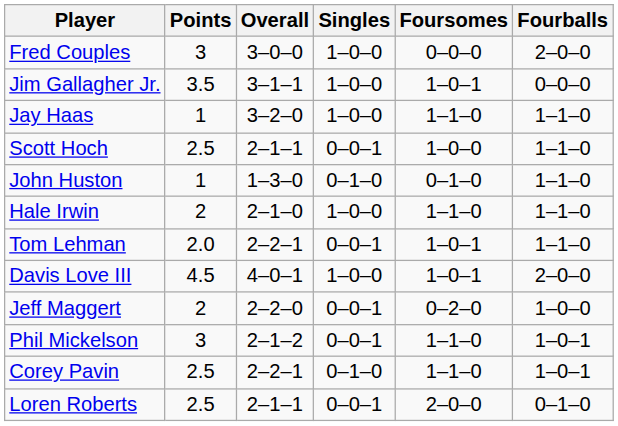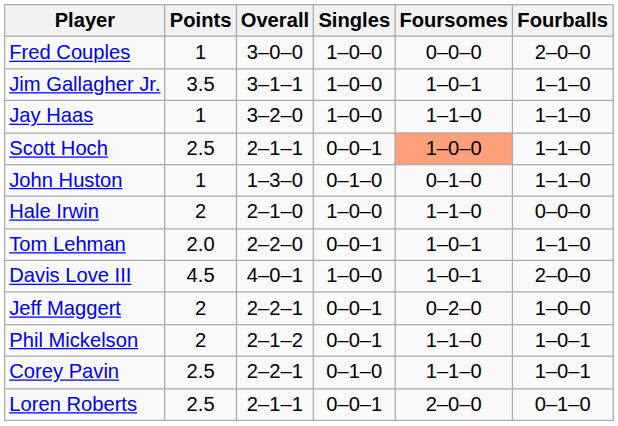 <table class="wikitable sortable" style="text-align:center">
 <tr>
 <th>Player</th>
 <th>Points</th>
 <th>Overall</th>
 <th>Singles</th>
 <th>Foursomes</th>
 <th>Fourballs</th>
 </tr>
 <tr>
 <td align=left><a href='#'>Fred Couples</a></td>
-<td>3</td>
+<td>1</td>
 <td>3–0–0</td>
 <td>1–0–0</td>
 <td>0–0–0</td>
 <td>2–0–0</td>
 </tr>
 <tr>
 <td align=left><a href='#'>Jim Gallagher Jr.</a></td>
 <td>3.5</td>
 <td>3–1–1</td>
 <td>1–0–0</td>
 <td>1–0–1</td>
-<td>0–0–0</td>
+<td>1–1–0</td>
 </tr>
 <tr>
 <td align=left><a href='#'>Jay Haas</a></td>
 <td>1</td>
 <td>3–2–0</td>
 <td>1–0–0</td>
 <td>1–1–0</td>
 <td>1–1–0</td>
 </tr>
 <tr>
 <td align=left><a href='#'>Scott Hoch</a></td>
 <td>2.5</td>
 <td>2–1–1</td>
 <td>0–0–1</td>
-<td>1–0–0</td>
+<td style="background: lightsalmon;">1–0–0</td>
 <td>1–1–0</td>
 </tr>
 <tr>
 <td align=left><a href='#'>John Huston</a></td>
 <td>1</td>
 <td>1–3–0</td>
 <td>0–1–0</td>
 <td>0–1–0</td>
 <td>1–1–0</td>
 </tr>
 <tr>
 <td align=left><a href='#'>Hale Irwin</a></td>
 <td>2</td>
 <td>2–1–0</td>
 <td>1–0–0</td>
 <td>1–1–0</td>
-<td>1–1–0</td>
+<td>0–0–0</td>
 </tr>
 <tr>
 <td align=left><a href='#'>Tom Lehman</a></td>
 <td>2.0</td>
-<td>2–2–1</td>
+<td>2–2–0</td>
 <td>0–0–1</td>
 <td>1–0–1</td>
 <td>1–1–0</td>
 </tr>
 <tr>
 <td align=left><a href='#'>Davis Love III</a></td>
 <td>4.5</td>
 <td>4–0–1</td>
 <td>1–0–0</td>
 <td>1–0–1</td>
 <td>2–0–0</td>
 </tr>
 <tr>
 <td align=left><a href='#'>Jeff Maggert</a></td>
 <td>2</td>
-<td>2–2–0</td>
+<td>2–2–1</td>
 <td>0–0–1</td>
 <td>0–2–0</td>
 <td>1–0–0</td>
 </tr>
 <tr>
 <td align=left><a href='#'>Phil Mickelson</a></td>
-<td>3</td>
+<td>2</td>
 <td>2–1–2</td>
 <td>0–0–1</td>
 <td>1–1–0</td>
 <td>1–0–1</td>
 </tr>
 <tr>
 <td align=left><a href='#'>Corey Pavin</a></td>
 <td>2.5</td>
 <td>2–2–1</td>
 <td>0–1–0</td>
 <td>1–1–0</td>
 <td>1–0–1</td>
 </tr>
 <tr>
 <td align=left><a href='#'>Loren Roberts</a></td>
 <td>2.5</td>
 <td>2–1–1</td>
 <td>0–0–1</td>
 <td>2–0–0</td>
 <td>0–1–0</td>
 </tr>
 </table>
